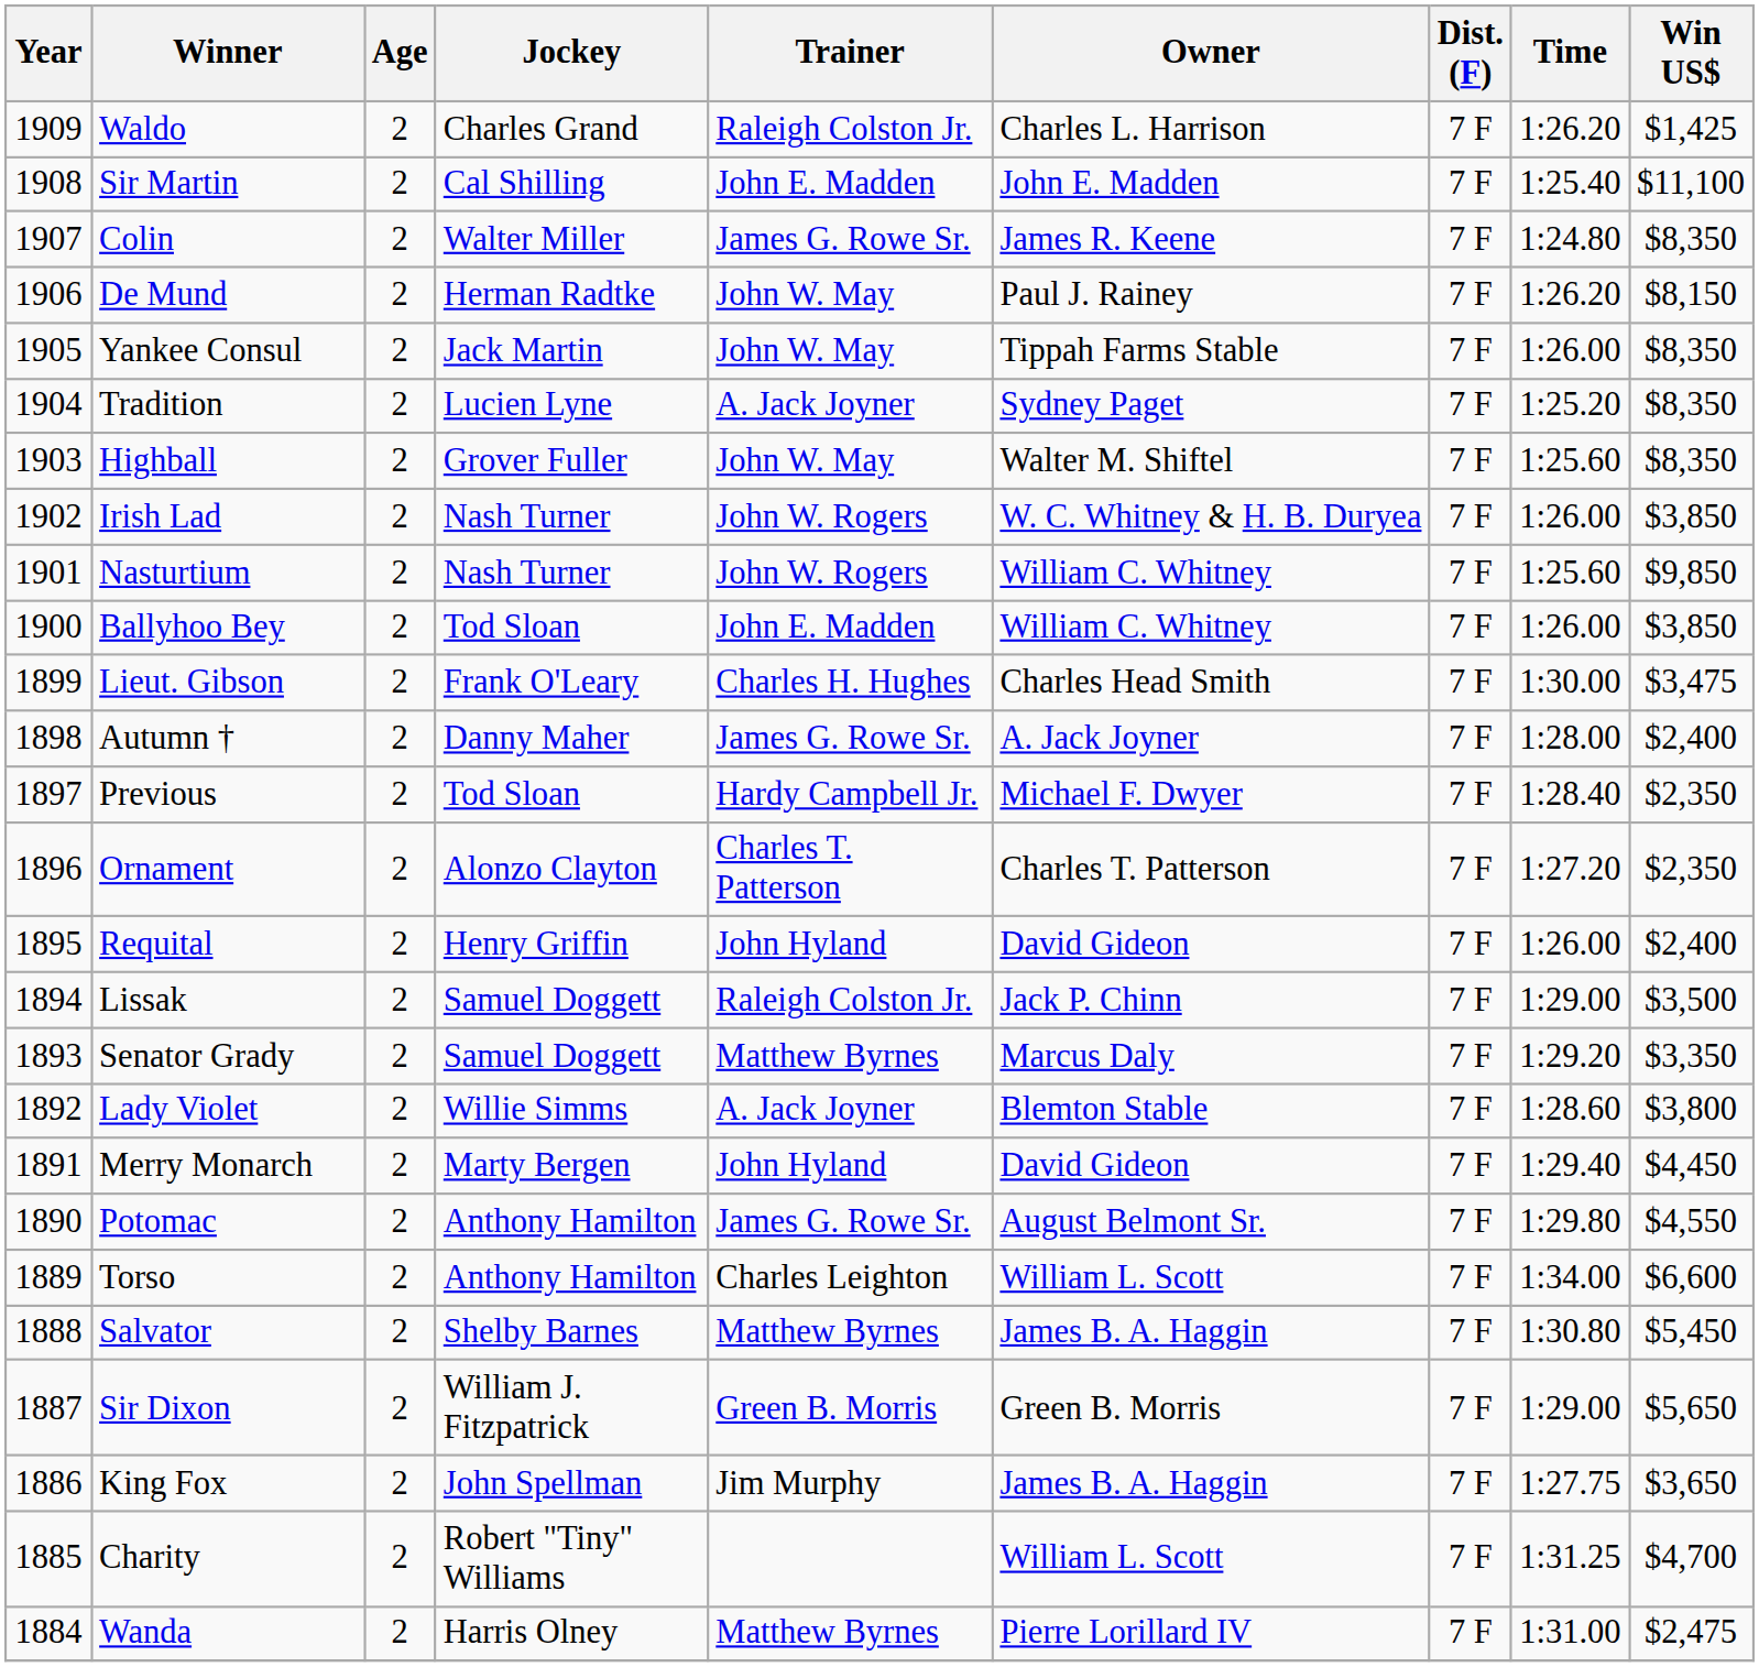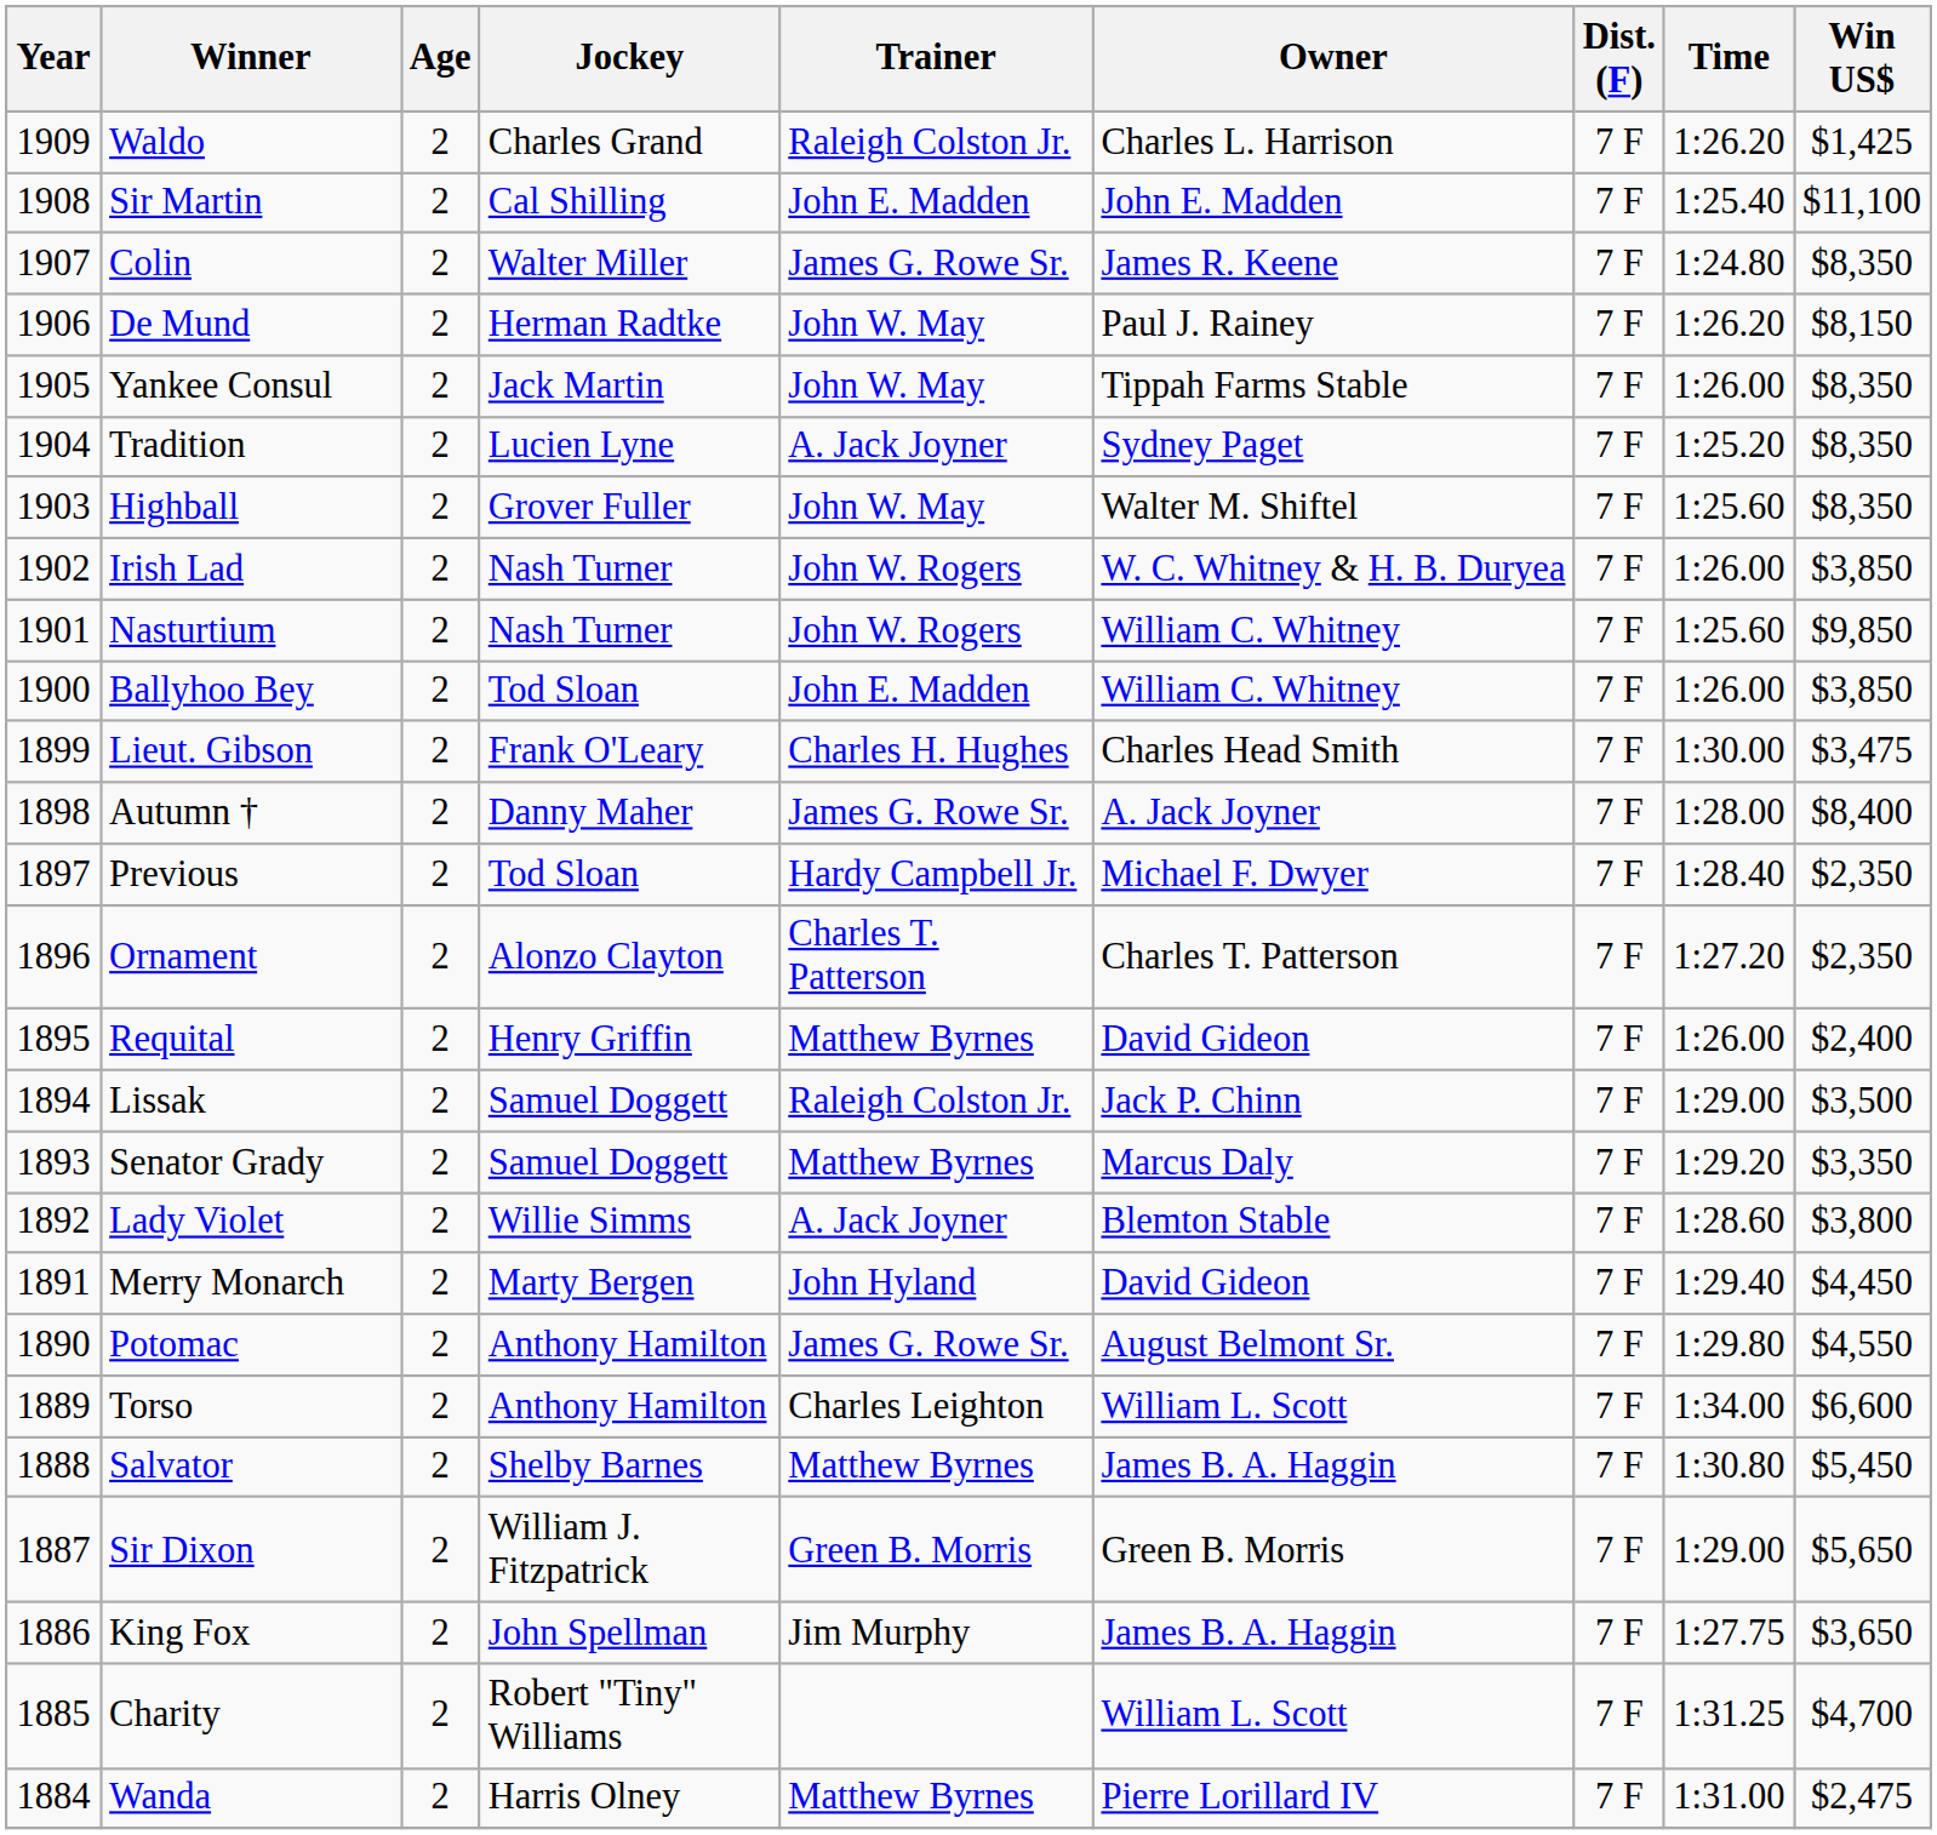 <table class="wikitable sortable" style="font-size:90%">
 <tr>
 <th style="width:30px">Year<br></th>
 <th style="width:110px">Winner<br></th>
 <th style="width:20px">Age<br></th>
 <th style="width:110px">Jockey<br></th>
 <th style="width:115px">Trainer<br></th>
 <th>Owner<br></th>
 <th style="width:25px">Dist.<br> <span>(<a href='#'>F</a>)</span></th>
 <th style="width:25px">Time<br></th>
 <th style="width:40px">Win US$</th>
 </tr>
 <tr>
 <td align=center>1909</td>
 <td><a href='#'>Waldo</a></td>
 <td align=center>2</td>
 <td>Charles Grand</td>
 <td><a href='#'>Raleigh Colston Jr.</a></td>
 <td>Charles L. Harrison</td>
 <td align=center>7 F</td>
 <td align=center>1:26.20</td>
 <td align=center>$1,425</td>
 </tr>
 <tr>
 <td align=center>1908</td>
 <td><a href='#'>Sir Martin</a></td>
 <td align=center>2</td>
 <td><a href='#'>Cal Shilling</a></td>
 <td><a href='#'>John E. Madden</a></td>
 <td><a href='#'>John E. Madden</a></td>
 <td align=center>7 F</td>
 <td align=center>1:25.40</td>
 <td align=center>$11,100</td>
 </tr>
 <tr>
 <td align=center>1907</td>
 <td><a href='#'>Colin</a></td>
 <td align=center>2</td>
 <td><a href='#'>Walter Miller</a></td>
 <td><a href='#'>James G. Rowe Sr.</a></td>
 <td><a href='#'>James R. Keene</a></td>
 <td align=center>7 F</td>
 <td align=center>1:24.80</td>
 <td align=center>$8,350</td>
 </tr>
 <tr>
 <td align=center>1906</td>
 <td><a href='#'>De Mund</a></td>
 <td align=center>2</td>
 <td><a href='#'>Herman Radtke</a></td>
 <td><a href='#'>John W. May</a></td>
 <td>Paul J. Rainey</td>
 <td align=center>7 F</td>
 <td align=center>1:26.20</td>
 <td align=center>$8,150</td>
 </tr>
 <tr>
 <td align=center>1905</td>
 <td>Yankee Consul</td>
 <td align=center>2</td>
 <td><a href='#'>Jack Martin</a></td>
 <td><a href='#'>John W. May</a></td>
 <td>Tippah Farms Stable</td>
 <td align=center>7 F</td>
 <td align=center>1:26.00</td>
 <td align=center>$8,350</td>
 </tr>
 <tr>
 <td align=center>1904</td>
 <td>Tradition</td>
 <td align=center>2</td>
 <td><a href='#'>Lucien Lyne</a></td>
 <td><a href='#'>A. Jack Joyner</a></td>
 <td><a href='#'>Sydney Paget</a></td>
 <td align=center>7 F</td>
 <td align=center>1:25.20</td>
 <td align=center>$8,350</td>
 </tr>
 <tr>
 <td align=center>1903</td>
 <td><a href='#'>Highball</a></td>
 <td align=center>2</td>
 <td><a href='#'>Grover Fuller</a></td>
 <td><a href='#'>John W. May</a></td>
 <td>Walter M. Shiftel</td>
 <td align=center>7 F</td>
 <td align=center>1:25.60</td>
 <td align=center>$8,350</td>
 </tr>
 <tr>
 <td align=center>1902</td>
 <td><a href='#'>Irish Lad</a></td>
 <td align=center>2</td>
 <td><a href='#'>Nash Turner</a></td>
 <td><a href='#'>John W. Rogers</a></td>
 <td><a href='#'>W. C. Whitney</a> & <a href='#'>H. B. Duryea</a></td>
 <td align=center>7 F</td>
 <td align=center>1:26.00</td>
 <td align=center>$3,850</td>
 </tr>
 <tr>
 <td align=center>1901</td>
 <td><a href='#'>Nasturtium</a></td>
 <td align=center>2</td>
 <td><a href='#'>Nash Turner</a></td>
 <td><a href='#'>John W. Rogers</a></td>
 <td><a href='#'>William C. Whitney</a></td>
 <td align=center>7 F</td>
 <td align=center>1:25.60</td>
 <td align=center>$9,850</td>
 </tr>
 <tr>
 <td align=center>1900</td>
 <td><a href='#'>Ballyhoo Bey</a></td>
 <td align=center>2</td>
 <td><a href='#'>Tod Sloan</a></td>
 <td><a href='#'>John E. Madden</a></td>
 <td><a href='#'>William C. Whitney</a></td>
 <td align=center>7 F</td>
 <td align=center>1:26.00</td>
 <td align=center>$3,850</td>
 </tr>
 <tr>
 <td align=center>1899</td>
 <td><a href='#'>Lieut. Gibson</a></td>
 <td align=center>2</td>
 <td><a href='#'>Frank O'Leary</a></td>
 <td><a href='#'>Charles H. Hughes</a></td>
 <td>Charles Head Smith</td>
 <td align=center>7 F</td>
 <td align=center>1:30.00</td>
 <td align=center>$3,475</td>
 </tr>
 <tr>
 <td align=center>1898</td>
 <td>Autumn †</td>
 <td align=center>2</td>
 <td><a href='#'>Danny Maher</a></td>
 <td><a href='#'>James G. Rowe Sr.</a></td>
 <td><a href='#'>A. Jack Joyner</a></td>
 <td align=center>7 F</td>
 <td align=center>1:28.00</td>
-<td align=center>$2,400</td>
+<td align=center>$8,400</td>
 </tr>
 <tr>
 <td align=center>1897</td>
 <td>Previous</td>
 <td align=center>2</td>
 <td><a href='#'>Tod Sloan</a></td>
 <td><a href='#'>Hardy Campbell Jr.</a></td>
 <td><a href='#'>Michael F. Dwyer</a></td>
 <td align=center>7 F</td>
 <td align=center>1:28.40</td>
 <td align=center>$2,350</td>
 </tr>
 <tr>
 <td align=center>1896</td>
 <td><a href='#'>Ornament</a></td>
 <td align=center>2</td>
 <td><a href='#'>Alonzo Clayton</a></td>
 <td><a href='#'>Charles T. Patterson</a></td>
 <td>Charles T. Patterson</td>
 <td align=center>7 F</td>
 <td align=center>1:27.20</td>
 <td align=center>$2,350</td>
 </tr>
 <tr>
 <td align=center>1895</td>
 <td><a href='#'>Requital</a></td>
 <td align=center>2</td>
 <td><a href='#'>Henry Griffin</a></td>
-<td><a href='#'>John Hyland</a></td>
+<td><a href='#'>Matthew Byrnes</a></td>
 <td><a href='#'>David Gideon</a></td>
 <td align=center>7 F</td>
 <td align=center>1:26.00</td>
 <td align=center>$2,400</td>
 </tr>
 <tr>
 <td align=center>1894</td>
 <td>Lissak</td>
 <td align=center>2</td>
 <td><a href='#'>Samuel Doggett</a></td>
 <td><a href='#'>Raleigh Colston Jr.</a></td>
 <td><a href='#'>Jack P. Chinn</a></td>
 <td align=center>7 F</td>
 <td align=center>1:29.00</td>
 <td align=center>$3,500</td>
 </tr>
 <tr>
 <td align=center>1893</td>
 <td>Senator Grady</td>
 <td align=center>2</td>
 <td><a href='#'>Samuel Doggett</a></td>
 <td><a href='#'>Matthew Byrnes</a></td>
 <td><a href='#'>Marcus Daly</a></td>
 <td align=center>7 F</td>
 <td align=center>1:29.20</td>
 <td align=center>$3,350</td>
 </tr>
 <tr>
 <td align=center>1892</td>
 <td><a href='#'>Lady Violet</a></td>
 <td align=center>2</td>
 <td><a href='#'>Willie Simms</a></td>
 <td><a href='#'>A. Jack Joyner</a></td>
 <td><a href='#'>Blemton Stable</a></td>
 <td align=center>7 F</td>
 <td align=center>1:28.60</td>
 <td align=center>$3,800</td>
 </tr>
 <tr>
 <td align=center>1891</td>
 <td>Merry Monarch</td>
 <td align=center>2</td>
 <td><a href='#'>Marty Bergen</a></td>
 <td><a href='#'>John Hyland</a></td>
 <td><a href='#'>David Gideon</a></td>
 <td align=center>7 F</td>
 <td align=center>1:29.40</td>
 <td align=center>$4,450</td>
 </tr>
 <tr>
 <td align=center>1890</td>
 <td><a href='#'>Potomac</a></td>
 <td align=center>2</td>
 <td><a href='#'>Anthony Hamilton</a></td>
 <td><a href='#'>James G. Rowe Sr.</a></td>
 <td><a href='#'>August Belmont Sr.</a></td>
 <td align=center>7 F</td>
 <td align=center>1:29.80</td>
 <td align=center>$4,550</td>
 </tr>
 <tr>
 <td align=center>1889</td>
 <td>Torso</td>
 <td align=center>2</td>
 <td><a href='#'>Anthony Hamilton</a></td>
 <td>Charles Leighton</td>
 <td><a href='#'>William L. Scott</a></td>
 <td align=center>7 F</td>
 <td align=center>1:34.00</td>
 <td align=center>$6,600</td>
 </tr>
 <tr>
 <td align=center>1888</td>
 <td><a href='#'>Salvator</a></td>
 <td align=center>2</td>
 <td><a href='#'>Shelby Barnes</a></td>
 <td><a href='#'>Matthew Byrnes</a></td>
 <td><a href='#'>James B. A. Haggin</a></td>
 <td align=center>7 F</td>
 <td align=center>1:30.80</td>
 <td align=center>$5,450</td>
 </tr>
 <tr>
 <td align=center>1887</td>
 <td><a href='#'>Sir Dixon</a></td>
 <td align=center>2</td>
 <td>William J. Fitzpatrick</td>
 <td><a href='#'>Green B. Morris</a></td>
 <td>Green B. Morris</td>
 <td align=center>7 F</td>
 <td align=center>1:29.00</td>
 <td align=center>$5,650</td>
 </tr>
 <tr>
 <td align=center>1886</td>
 <td>King Fox</td>
 <td align=center>2</td>
 <td><a href='#'>John Spellman</a></td>
 <td>Jim Murphy</td>
 <td><a href='#'>James B. A. Haggin</a></td>
 <td align=center>7 F</td>
 <td align=center>1:27.75</td>
 <td align=center>$3,650</td>
 </tr>
 <tr>
 <td align=center>1885</td>
 <td>Charity</td>
 <td align=center>2</td>
 <td>Robert "Tiny" Williams</td>
 <td></td>
 <td><a href='#'>William L. Scott</a></td>
 <td align=center>7 F</td>
 <td align=center>1:31.25</td>
 <td align=center>$4,700</td>
 </tr>
 <tr>
 <td align=center>1884</td>
 <td><a href='#'>Wanda</a></td>
 <td align=center>2</td>
 <td>Harris Olney</td>
 <td><a href='#'>Matthew Byrnes</a></td>
 <td><a href='#'>Pierre Lorillard IV</a></td>
 <td align=center>7 F</td>
 <td align=center>1:31.00</td>
 <td align=center>$2,475</td>
 </tr>
 <tr>
 </tr>
 </table>
